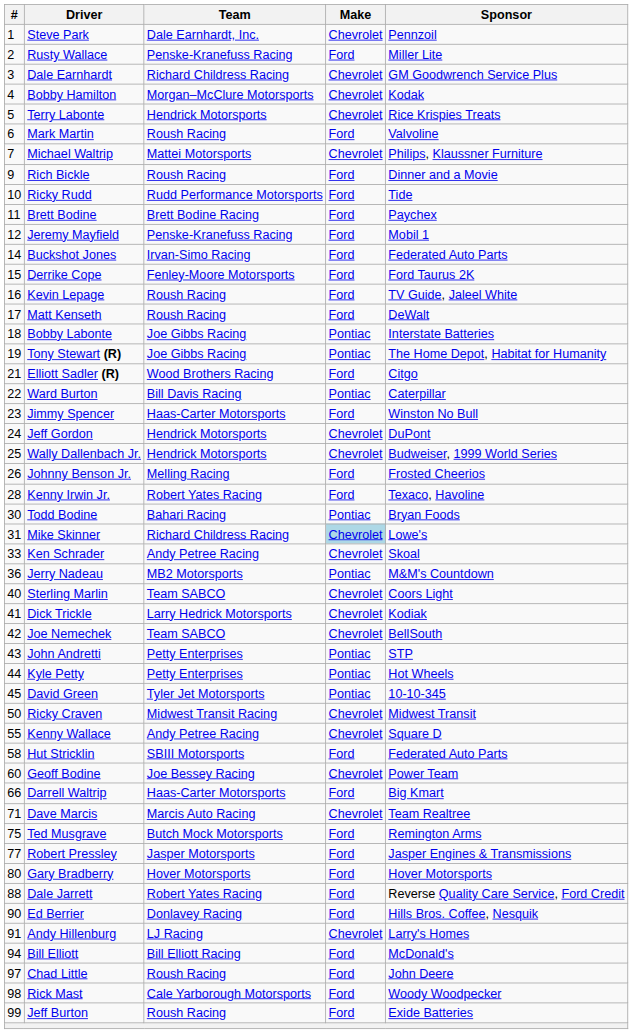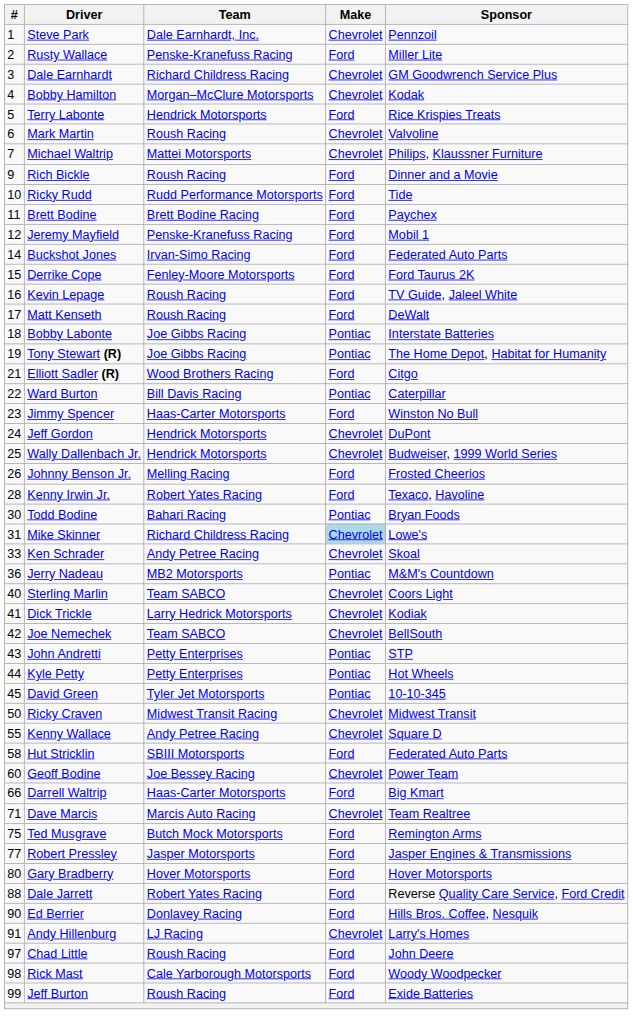 <table class="wikitable" style="font-size:95%">
 <tr>
 <th>#</th>
 <th>Driver</th>
 <th>Team</th>
 <th>Make</th>
 <th>Sponsor</th>
 </tr>
 <tr>
 <td>1</td>
 <td><a href='#'>Steve Park</a></td>
 <td><a href='#'>Dale Earnhardt, Inc.</a></td>
 <td><a href='#'>Chevrolet</a></td>
 <td><a href='#'>Pennzoil</a></td>
 </tr>
 <tr>
 <td>2</td>
 <td><a href='#'>Rusty Wallace</a></td>
 <td><a href='#'>Penske-Kranefuss Racing</a></td>
 <td><a href='#'>Ford</a></td>
 <td><a href='#'>Miller Lite</a></td>
 </tr>
 <tr>
 <td>3</td>
 <td><a href='#'>Dale Earnhardt</a></td>
 <td><a href='#'>Richard Childress Racing</a></td>
 <td><a href='#'>Chevrolet</a></td>
 <td><a href='#'>GM Goodwrench Service Plus</a></td>
 </tr>
 <tr>
 <td>4</td>
 <td><a href='#'>Bobby Hamilton</a></td>
 <td><a href='#'>Morgan–McClure Motorsports</a></td>
 <td><a href='#'>Chevrolet</a></td>
 <td><a href='#'>Kodak</a></td>
 </tr>
 <tr>
 <td>5</td>
 <td><a href='#'>Terry Labonte</a></td>
 <td><a href='#'>Hendrick Motorsports</a></td>
-<td><a href='#'>Chevrolet</a></td>
+<td><a href='#'>Ford</a></td>
 <td><a href='#'>Rice Krispies Treats</a></td>
 </tr>
 <tr>
 <td>6</td>
 <td><a href='#'>Mark Martin</a></td>
 <td><a href='#'>Roush Racing</a></td>
-<td><a href='#'>Ford</a></td>
+<td><a href='#'>Chevrolet</a></td>
 <td><a href='#'>Valvoline</a></td>
 </tr>
 <tr>
 <td>7</td>
 <td><a href='#'>Michael Waltrip</a></td>
 <td><a href='#'>Mattei Motorsports</a></td>
 <td><a href='#'>Chevrolet</a></td>
 <td><a href='#'>Philips</a>, <a href='#'>Klaussner Furniture</a></td>
 </tr>
 <tr>
 <td>9</td>
 <td><a href='#'>Rich Bickle</a></td>
 <td><a href='#'>Roush Racing</a></td>
 <td><a href='#'>Ford</a></td>
 <td><a href='#'>Dinner and a Movie</a></td>
 </tr>
 <tr>
 <td>10</td>
 <td><a href='#'>Ricky Rudd</a></td>
 <td><a href='#'>Rudd Performance Motorsports</a></td>
 <td><a href='#'>Ford</a></td>
 <td><a href='#'>Tide</a></td>
 </tr>
 <tr>
 <td>11</td>
 <td><a href='#'>Brett Bodine</a></td>
 <td><a href='#'>Brett Bodine Racing</a></td>
 <td><a href='#'>Ford</a></td>
 <td><a href='#'>Paychex</a></td>
 </tr>
 <tr>
 <td>12</td>
 <td><a href='#'>Jeremy Mayfield</a></td>
 <td><a href='#'>Penske-Kranefuss Racing</a></td>
 <td><a href='#'>Ford</a></td>
 <td><a href='#'>Mobil 1</a></td>
 </tr>
 <tr>
 <td>14</td>
 <td><a href='#'>Buckshot Jones</a></td>
 <td><a href='#'>Irvan-Simo Racing</a></td>
 <td><a href='#'>Ford</a></td>
 <td><a href='#'>Federated Auto Parts</a></td>
 </tr>
 <tr>
 <td>15</td>
 <td><a href='#'>Derrike Cope</a></td>
 <td><a href='#'>Fenley-Moore Motorsports</a></td>
 <td><a href='#'>Ford</a></td>
 <td><a href='#'>Ford Taurus 2K</a></td>
 </tr>
 <tr>
 <td>16</td>
 <td><a href='#'>Kevin Lepage</a></td>
 <td><a href='#'>Roush Racing</a></td>
 <td><a href='#'>Ford</a></td>
 <td><a href='#'>TV Guide</a>, <a href='#'>Jaleel White</a></td>
 </tr>
 <tr>
 <td>17</td>
 <td><a href='#'>Matt Kenseth</a></td>
 <td><a href='#'>Roush Racing</a></td>
 <td><a href='#'>Ford</a></td>
 <td><a href='#'>DeWalt</a></td>
 </tr>
 <tr>
 <td>18</td>
 <td><a href='#'>Bobby Labonte</a></td>
 <td><a href='#'>Joe Gibbs Racing</a></td>
 <td><a href='#'>Pontiac</a></td>
 <td><a href='#'>Interstate Batteries</a></td>
 </tr>
 <tr>
 <td>19</td>
 <td><a href='#'>Tony Stewart</a> <strong>(R)</strong></td>
 <td><a href='#'>Joe Gibbs Racing</a></td>
 <td><a href='#'>Pontiac</a></td>
 <td><a href='#'>The Home Depot</a>, <a href='#'>Habitat for Humanity</a></td>
 </tr>
 <tr>
 <td>21</td>
 <td><a href='#'>Elliott Sadler</a> <strong>(R)</strong></td>
 <td><a href='#'>Wood Brothers Racing</a></td>
 <td><a href='#'>Ford</a></td>
 <td><a href='#'>Citgo</a></td>
 </tr>
 <tr>
 <td>22</td>
 <td><a href='#'>Ward Burton</a></td>
 <td><a href='#'>Bill Davis Racing</a></td>
 <td><a href='#'>Pontiac</a></td>
 <td><a href='#'>Caterpillar</a></td>
 </tr>
 <tr>
 <td>23</td>
 <td><a href='#'>Jimmy Spencer</a></td>
 <td><a href='#'>Haas-Carter Motorsports</a></td>
 <td><a href='#'>Ford</a></td>
 <td><a href='#'>Winston No Bull</a></td>
 </tr>
 <tr>
 <td>24</td>
 <td><a href='#'>Jeff Gordon</a></td>
 <td><a href='#'>Hendrick Motorsports</a></td>
 <td><a href='#'>Chevrolet</a></td>
 <td><a href='#'>DuPont</a></td>
 </tr>
 <tr>
 <td>25</td>
 <td><a href='#'>Wally Dallenbach Jr.</a></td>
 <td><a href='#'>Hendrick Motorsports</a></td>
 <td><a href='#'>Chevrolet</a></td>
 <td><a href='#'>Budweiser</a>, <a href='#'>1999 World Series</a></td>
 </tr>
 <tr>
 <td>26</td>
 <td><a href='#'>Johnny Benson Jr.</a></td>
 <td><a href='#'>Melling Racing</a></td>
 <td><a href='#'>Ford</a></td>
 <td><a href='#'>Frosted Cheerios</a></td>
 </tr>
 <tr>
 <td>28</td>
 <td><a href='#'>Kenny Irwin Jr.</a></td>
 <td><a href='#'>Robert Yates Racing</a></td>
 <td><a href='#'>Ford</a></td>
 <td><a href='#'>Texaco</a>, <a href='#'>Havoline</a></td>
 </tr>
 <tr>
 <td>30</td>
 <td><a href='#'>Todd Bodine</a></td>
 <td><a href='#'>Bahari Racing</a></td>
 <td><a href='#'>Pontiac</a></td>
 <td><a href='#'>Bryan Foods</a></td>
 </tr>
 <tr>
 <td>31</td>
 <td><a href='#'>Mike Skinner</a></td>
 <td><a href='#'>Richard Childress Racing</a></td>
 <td style="background: lightblue;"><a href='#'>Chevrolet</a></td>
 <td><a href='#'>Lowe's</a></td>
 </tr>
 <tr>
 <td>33</td>
 <td><a href='#'>Ken Schrader</a></td>
 <td><a href='#'>Andy Petree Racing</a></td>
 <td><a href='#'>Chevrolet</a></td>
 <td><a href='#'>Skoal</a></td>
 </tr>
 <tr>
 <td>36</td>
 <td><a href='#'>Jerry Nadeau</a></td>
 <td><a href='#'>MB2 Motorsports</a></td>
 <td><a href='#'>Pontiac</a></td>
 <td><a href='#'>M&M's Countdown</a></td>
 </tr>
 <tr>
 <td>40</td>
 <td><a href='#'>Sterling Marlin</a></td>
 <td><a href='#'>Team SABCO</a></td>
 <td><a href='#'>Chevrolet</a></td>
 <td><a href='#'>Coors Light</a></td>
 </tr>
 <tr>
 <td>41</td>
 <td><a href='#'>Dick Trickle</a></td>
 <td><a href='#'>Larry Hedrick Motorsports</a></td>
 <td><a href='#'>Chevrolet</a></td>
 <td><a href='#'>Kodiak</a></td>
 </tr>
 <tr>
 <td>42</td>
 <td><a href='#'>Joe Nemechek</a></td>
 <td><a href='#'>Team SABCO</a></td>
 <td><a href='#'>Chevrolet</a></td>
 <td><a href='#'>BellSouth</a></td>
 </tr>
 <tr>
 <td>43</td>
 <td><a href='#'>John Andretti</a></td>
 <td><a href='#'>Petty Enterprises</a></td>
 <td><a href='#'>Pontiac</a></td>
 <td><a href='#'>STP</a></td>
 </tr>
 <tr>
 <td>44</td>
 <td><a href='#'>Kyle Petty</a></td>
 <td><a href='#'>Petty Enterprises</a></td>
 <td><a href='#'>Pontiac</a></td>
 <td><a href='#'>Hot Wheels</a></td>
 </tr>
 <tr>
 <td>45</td>
 <td><a href='#'>David Green</a></td>
 <td><a href='#'>Tyler Jet Motorsports</a></td>
 <td><a href='#'>Pontiac</a></td>
 <td><a href='#'>10-10-345</a></td>
 </tr>
 <tr>
 <td>50</td>
 <td><a href='#'>Ricky Craven</a></td>
 <td><a href='#'>Midwest Transit Racing</a></td>
 <td><a href='#'>Chevrolet</a></td>
 <td><a href='#'>Midwest Transit</a></td>
 </tr>
 <tr>
 <td>55</td>
 <td><a href='#'>Kenny Wallace</a></td>
 <td><a href='#'>Andy Petree Racing</a></td>
 <td><a href='#'>Chevrolet</a></td>
 <td><a href='#'>Square D</a></td>
 </tr>
 <tr>
 <td>58</td>
 <td><a href='#'>Hut Stricklin</a></td>
 <td><a href='#'>SBIII Motorsports</a></td>
 <td><a href='#'>Ford</a></td>
 <td><a href='#'>Federated Auto Parts</a></td>
 </tr>
 <tr>
 <td>60</td>
 <td><a href='#'>Geoff Bodine</a></td>
 <td><a href='#'>Joe Bessey Racing</a></td>
 <td><a href='#'>Chevrolet</a></td>
 <td><a href='#'>Power Team</a></td>
 </tr>
 <tr>
 <td>66</td>
 <td><a href='#'>Darrell Waltrip</a></td>
 <td><a href='#'>Haas-Carter Motorsports</a></td>
 <td><a href='#'>Ford</a></td>
 <td><a href='#'>Big Kmart</a></td>
 </tr>
 <tr>
 <td>71</td>
 <td><a href='#'>Dave Marcis</a></td>
 <td><a href='#'>Marcis Auto Racing</a></td>
 <td><a href='#'>Chevrolet</a></td>
 <td><a href='#'>Team Realtree</a></td>
 </tr>
 <tr>
 <td>75</td>
 <td><a href='#'>Ted Musgrave</a></td>
 <td><a href='#'>Butch Mock Motorsports</a></td>
 <td><a href='#'>Ford</a></td>
 <td><a href='#'>Remington Arms</a></td>
 </tr>
 <tr>
 <td>77</td>
 <td><a href='#'>Robert Pressley</a></td>
 <td><a href='#'>Jasper Motorsports</a></td>
 <td><a href='#'>Ford</a></td>
 <td><a href='#'>Jasper Engines & Transmissions</a></td>
 </tr>
 <tr>
 <td>80</td>
 <td><a href='#'>Gary Bradberry</a></td>
 <td><a href='#'>Hover Motorsports</a></td>
 <td><a href='#'>Ford</a></td>
 <td><a href='#'>Hover Motorsports</a></td>
 </tr>
 <tr>
 <td>88</td>
 <td><a href='#'>Dale Jarrett</a></td>
 <td><a href='#'>Robert Yates Racing</a></td>
 <td><a href='#'>Ford</a></td>
 <td>Reverse <a href='#'>Quality Care Service</a>, <a href='#'>Ford Credit</a></td>
 </tr>
 <tr>
 <td>90</td>
 <td><a href='#'>Ed Berrier</a></td>
 <td><a href='#'>Donlavey Racing</a></td>
 <td><a href='#'>Ford</a></td>
 <td><a href='#'>Hills Bros. Coffee</a>, <a href='#'>Nesquik</a></td>
 </tr>
 <tr>
 <td>91</td>
 <td><a href='#'>Andy Hillenburg</a></td>
 <td><a href='#'>LJ Racing</a></td>
 <td><a href='#'>Chevrolet</a></td>
 <td><a href='#'>Larry's Homes</a></td>
 </tr>
 <tr>
-<td>94</td>
-<td><a href='#'>Bill Elliott</a></td>
-<td><a href='#'>Bill Elliott Racing</a></td>
-<td><a href='#'>Ford</a></td>
-<td><a href='#'>McDonald's</a></td>
-</tr>
-<tr>
 <td>97</td>
 <td><a href='#'>Chad Little</a></td>
 <td><a href='#'>Roush Racing</a></td>
 <td><a href='#'>Ford</a></td>
 <td><a href='#'>John Deere</a></td>
 </tr>
 <tr>
 <td>98</td>
 <td><a href='#'>Rick Mast</a></td>
 <td><a href='#'>Cale Yarborough Motorsports</a></td>
 <td><a href='#'>Ford</a></td>
 <td><a href='#'>Woody Woodpecker</a></td>
 </tr>
 <tr>
 <td>99</td>
 <td><a href='#'>Jeff Burton</a></td>
 <td><a href='#'>Roush Racing</a></td>
 <td><a href='#'>Ford</a></td>
 <td><a href='#'>Exide Batteries</a></td>
 </tr>
 <tr>
 <th colspan="5"></th>
 </tr>
 </table>
